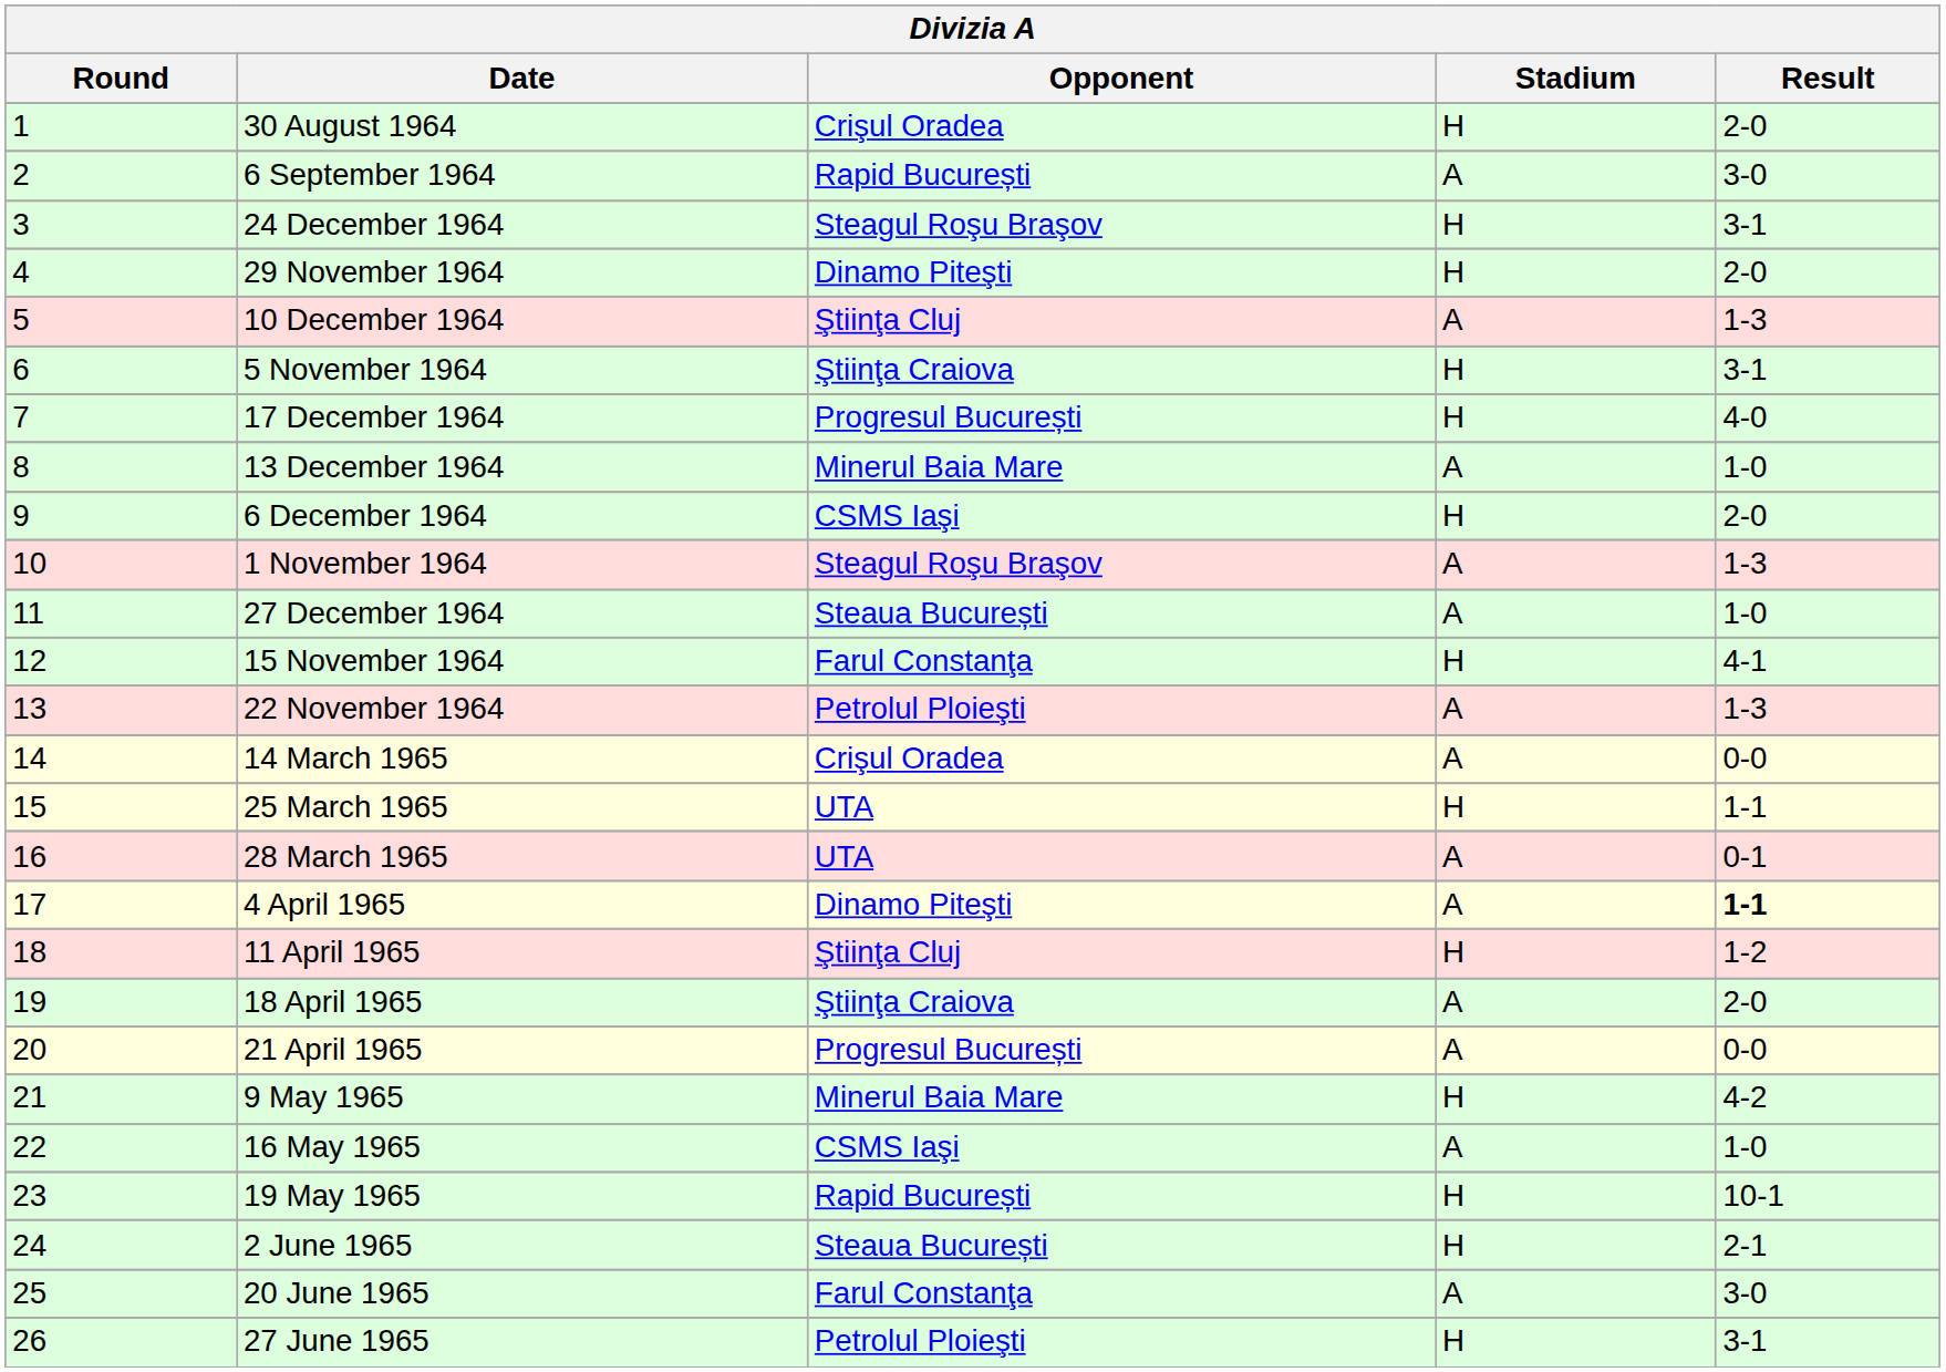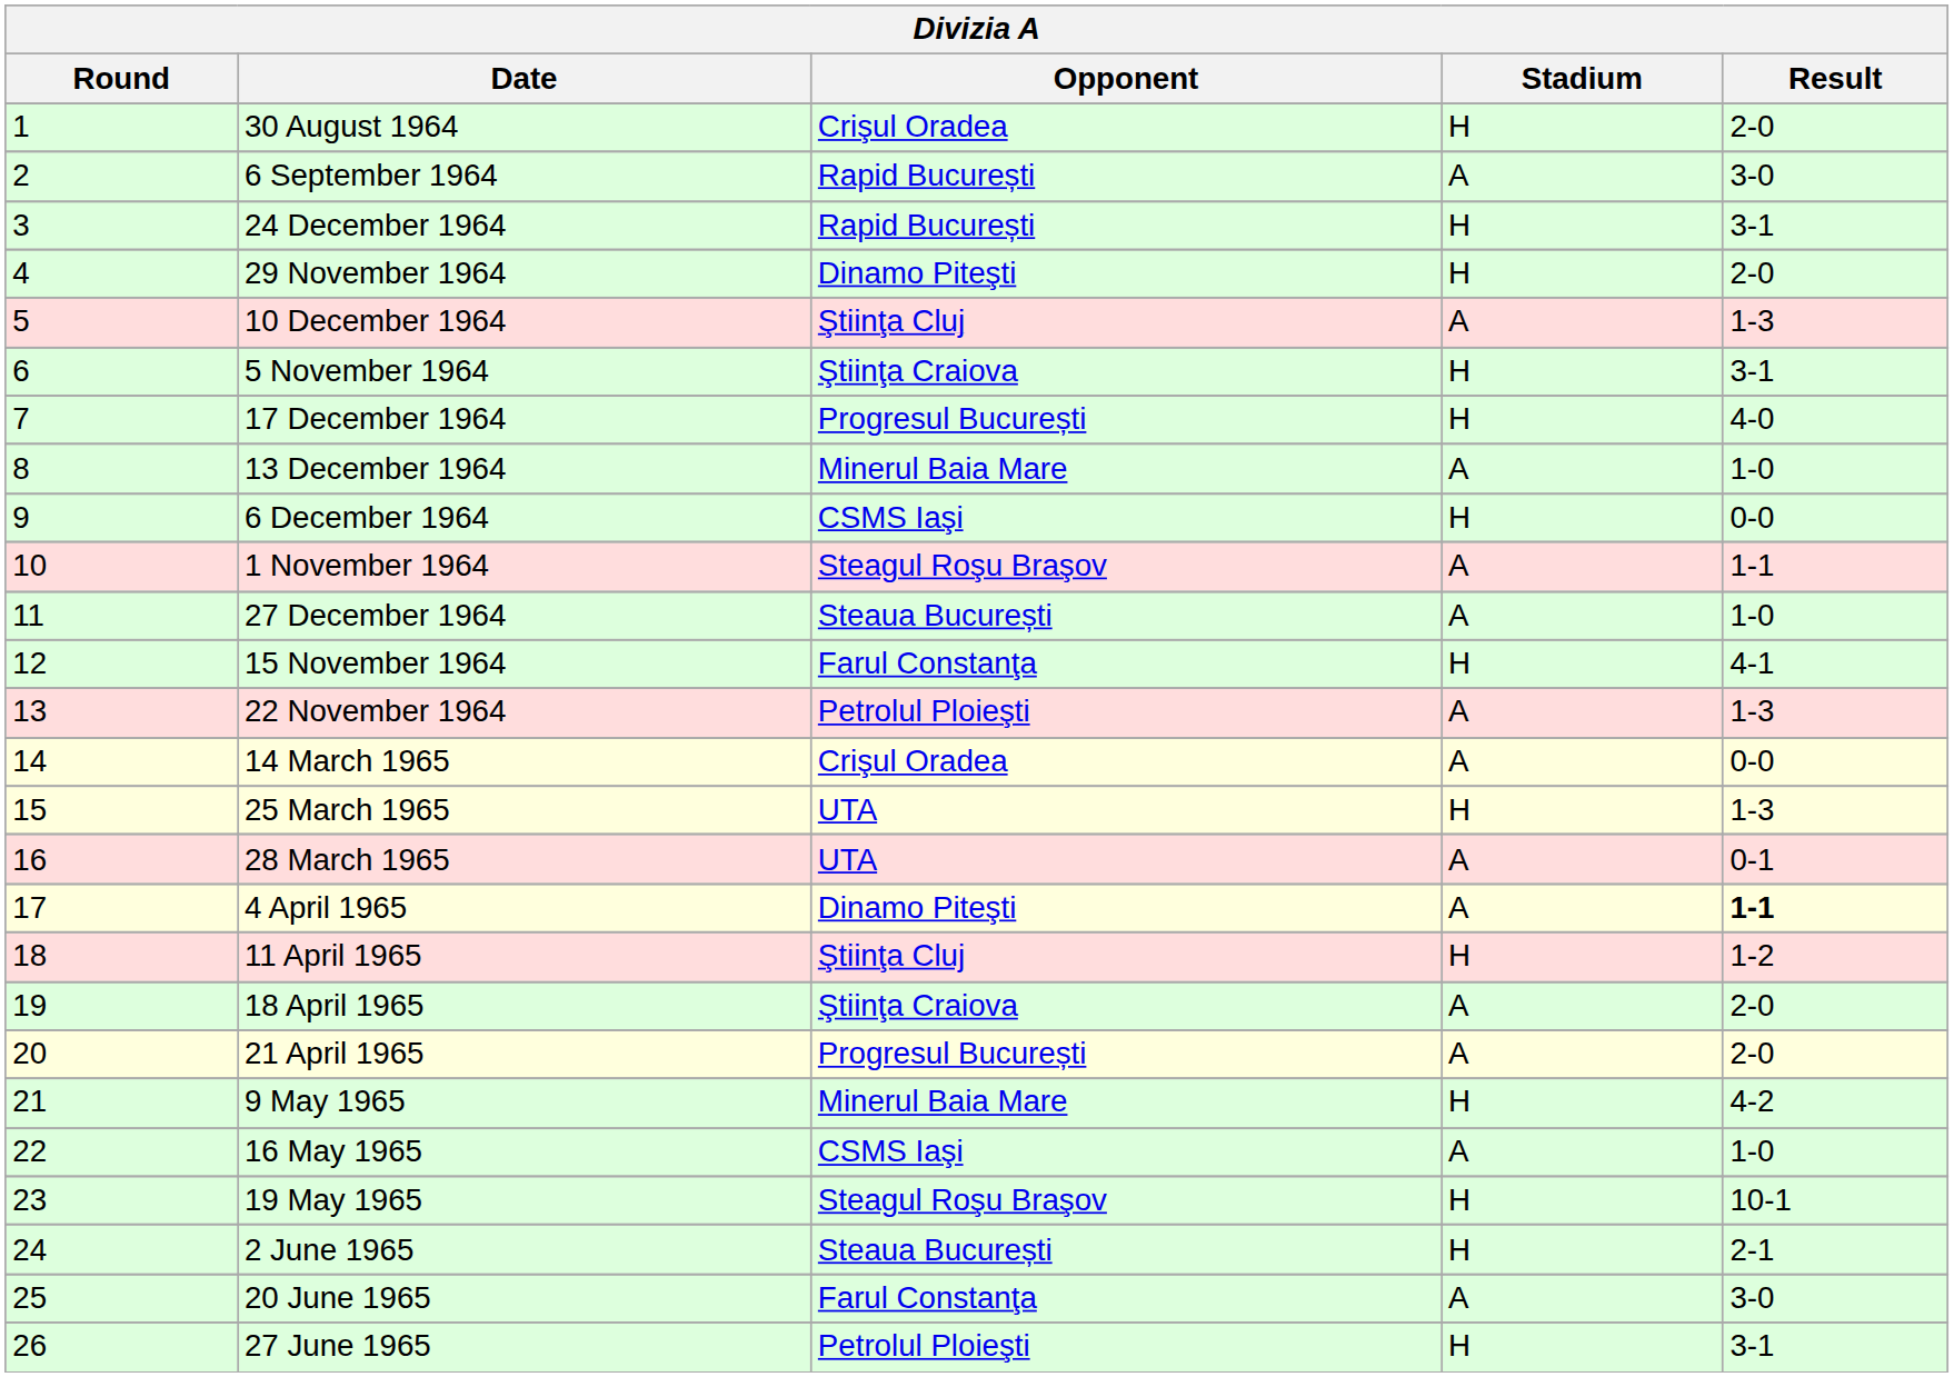 <table class="wikitable" style="width:80%;">
 <tr>
 <th colspan="5" style="text-align:center;"><em>Divizia A</em></th>
 </tr>
 <tr>
 <th>Round</th>
 <th>Date</th>
 <th>Opponent</th>
 <th>Stadium</th>
 <th>Result</th>
 </tr>
 <tr>
 </tr>
 <tr bgcolor="#ddffdd">
 <td>1</td>
 <td>30 August 1964</td>
 <td><a href='#'>Crişul Oradea</a></td>
 <td>H</td>
 <td>2-0</td>
 </tr>
 <tr>
 </tr>
 <tr bgcolor="#ddffdd">
 <td>2</td>
 <td>6 September 1964</td>
 <td><a href='#'>Rapid București</a></td>
 <td>A</td>
 <td>3-0</td>
 </tr>
 <tr>
 </tr>
 <tr bgcolor="#ddffdd">
 <td>3</td>
 <td>24 December 1964</td>
-<td><a href='#'>Steagul Roşu Braşov</a></td>
+<td><a href='#'>Rapid București</a></td>
 <td>H</td>
 <td>3-1</td>
 </tr>
 <tr>
 </tr>
 <tr bgcolor="#ddffdd">
 <td>4</td>
 <td>29 November 1964</td>
 <td><a href='#'>Dinamo Piteşti</a></td>
 <td>H</td>
 <td>2-0</td>
 </tr>
 <tr>
 </tr>
 <tr bgcolor="#ffdddd">
 <td>5</td>
 <td>10 December 1964</td>
 <td><a href='#'>Ştiinţa Cluj</a></td>
 <td>A</td>
 <td>1-3</td>
 </tr>
 <tr>
 </tr>
 <tr bgcolor="#ddffdd">
 <td>6</td>
 <td>5 November 1964</td>
 <td><a href='#'>Ştiinţa Craiova</a></td>
 <td>H</td>
 <td>3-1</td>
 </tr>
 <tr>
 </tr>
 <tr bgcolor="#ddffdd">
 <td>7</td>
 <td>17 December 1964</td>
 <td><a href='#'>Progresul București</a></td>
 <td>H</td>
 <td>4-0</td>
 </tr>
 <tr>
 </tr>
 <tr bgcolor="#ddffdd">
 <td>8</td>
 <td>13 December 1964</td>
 <td><a href='#'>Minerul Baia Mare</a></td>
 <td>A</td>
 <td>1-0</td>
 </tr>
 <tr>
 </tr>
 <tr bgcolor="#ddffdd">
 <td>9</td>
 <td>6 December 1964</td>
 <td><a href='#'>CSMS Iaşi</a></td>
 <td>H</td>
-<td>2-0</td>
+<td>0-0</td>
 </tr>
 <tr>
 </tr>
 <tr bgcolor="#ffdddd">
 <td>10</td>
 <td>1 November 1964</td>
 <td><a href='#'>Steagul Roşu Braşov</a></td>
 <td>A</td>
-<td>1-3</td>
+<td>1-1</td>
 </tr>
 <tr>
 </tr>
 <tr bgcolor="#ddffdd">
 <td>11</td>
 <td>27 December 1964</td>
 <td><a href='#'>Steaua București</a></td>
 <td>A</td>
 <td>1-0</td>
 </tr>
 <tr>
 </tr>
 <tr bgcolor="#ddffdd">
 <td>12</td>
 <td>15 November 1964</td>
 <td><a href='#'>Farul Constanţa</a></td>
 <td>H</td>
 <td>4-1</td>
 </tr>
 <tr>
 </tr>
 <tr bgcolor="#ffdddd">
 <td>13</td>
 <td>22 November 1964</td>
 <td><a href='#'>Petrolul Ploieşti</a></td>
 <td>A</td>
 <td>1-3</td>
 </tr>
 <tr>
 </tr>
 <tr bgcolor="#ffffdd">
 <td>14</td>
 <td>14 March 1965</td>
 <td><a href='#'>Crişul Oradea</a></td>
 <td>A</td>
 <td>0-0</td>
 </tr>
 <tr>
 </tr>
 <tr bgcolor="#ffffdd">
 <td>15</td>
 <td>25 March 1965</td>
 <td><a href='#'>UTA</a></td>
 <td>H</td>
-<td>1-1</td>
+<td>1-3</td>
 </tr>
 <tr>
 </tr>
 <tr bgcolor="#ffdddd">
 <td>16</td>
 <td>28 March 1965</td>
 <td><a href='#'>UTA</a></td>
 <td>A</td>
 <td>0-1</td>
 </tr>
 <tr>
 </tr>
 <tr bgcolor="#ffffdd">
 <td>17</td>
 <td>4 April 1965</td>
 <td><a href='#'>Dinamo Piteşti</a></td>
 <td>A</td>
 <td><strong>1-1</strong></td>
 </tr>
 <tr>
 </tr>
 <tr bgcolor="#ffdddd">
 <td>18</td>
 <td>11 April 1965</td>
 <td><a href='#'>Ştiinţa Cluj</a></td>
 <td>H</td>
 <td>1-2</td>
 </tr>
 <tr>
 </tr>
 <tr bgcolor="#ddffdd">
 <td>19</td>
 <td>18 April 1965</td>
 <td><a href='#'>Ştiinţa Craiova</a></td>
 <td>A</td>
 <td>2-0</td>
 </tr>
 <tr>
 </tr>
 <tr bgcolor="#ffffdd">
 <td>20</td>
 <td>21 April 1965</td>
 <td><a href='#'>Progresul București</a></td>
 <td>A</td>
-<td>0-0</td>
+<td>2-0</td>
 </tr>
 <tr>
 </tr>
 <tr bgcolor="#ddffdd">
 <td>21</td>
 <td>9 May 1965</td>
 <td><a href='#'>Minerul Baia Mare</a></td>
 <td>H</td>
 <td>4-2</td>
 </tr>
 <tr>
 </tr>
 <tr bgcolor="#ddffdd">
 <td>22</td>
 <td>16 May 1965</td>
 <td><a href='#'>CSMS Iaşi</a></td>
 <td>A</td>
 <td>1-0</td>
 </tr>
 <tr>
 </tr>
 <tr bgcolor="#ddffdd">
 <td>23</td>
 <td>19 May 1965</td>
-<td><a href='#'>Rapid București</a></td>
+<td><a href='#'>Steagul Roşu Braşov</a></td>
 <td>H</td>
 <td>10-1</td>
 </tr>
 <tr>
 </tr>
 <tr bgcolor="#ddffdd">
 <td>24</td>
 <td>2 June 1965</td>
 <td><a href='#'>Steaua București</a></td>
 <td>H</td>
 <td>2-1</td>
 </tr>
 <tr>
 </tr>
 <tr bgcolor="#ddffdd">
 <td>25</td>
 <td>20 June 1965</td>
 <td><a href='#'>Farul Constanţa</a></td>
 <td>A</td>
 <td>3-0</td>
 </tr>
 <tr>
 </tr>
 <tr bgcolor="#ddffdd">
 <td>26</td>
 <td>27 June 1965</td>
 <td><a href='#'>Petrolul Ploieşti</a></td>
 <td>H</td>
 <td>3-1</td>
 </tr>
 <tr>
 </tr>
 </table>
